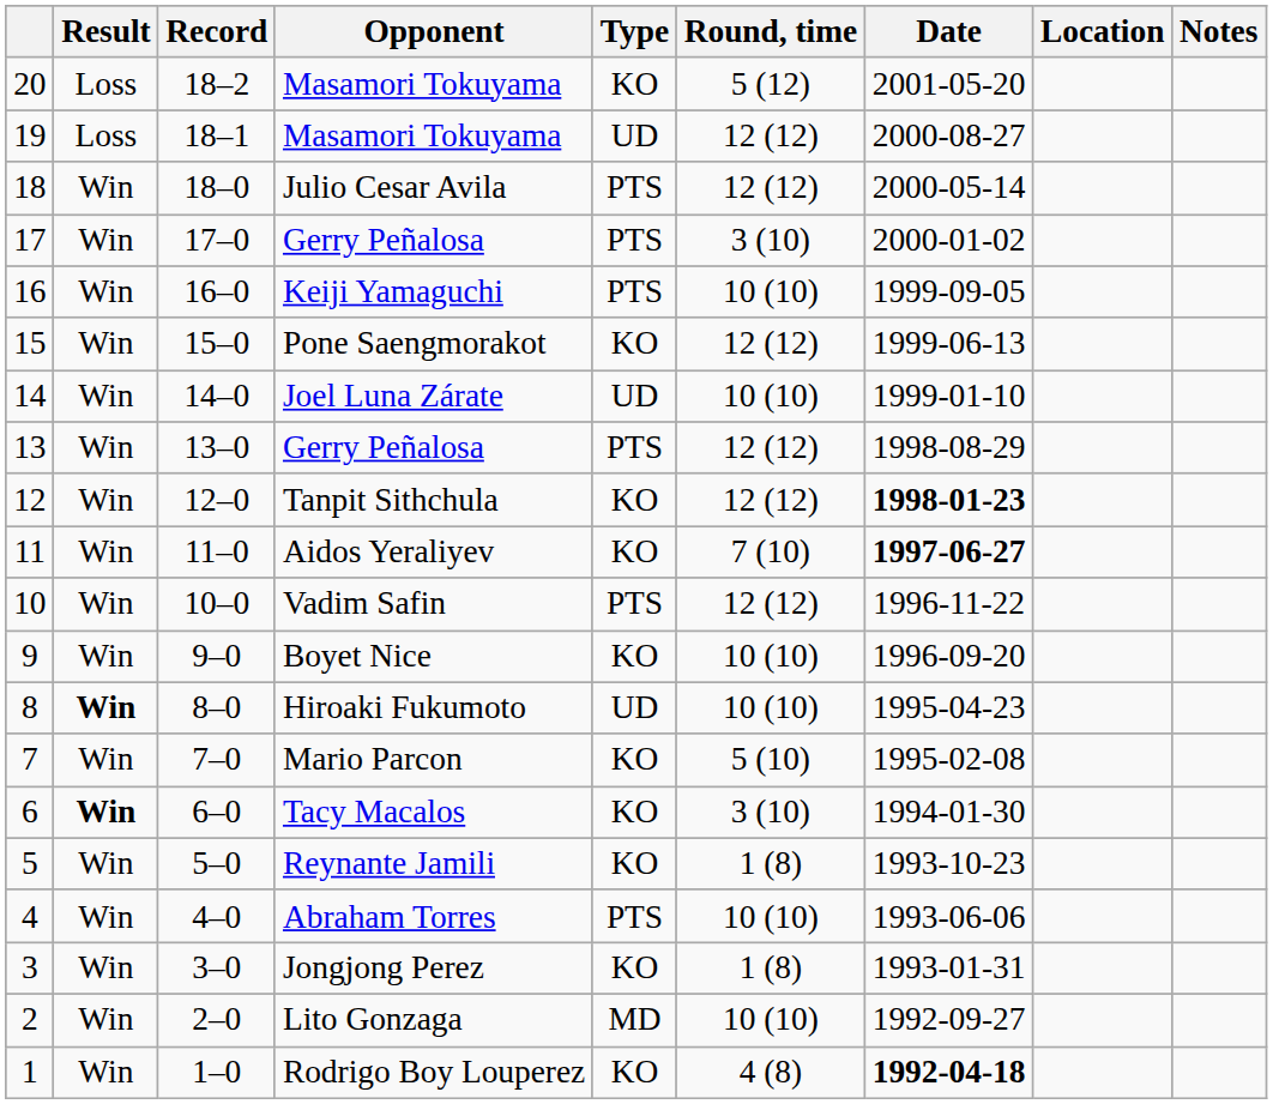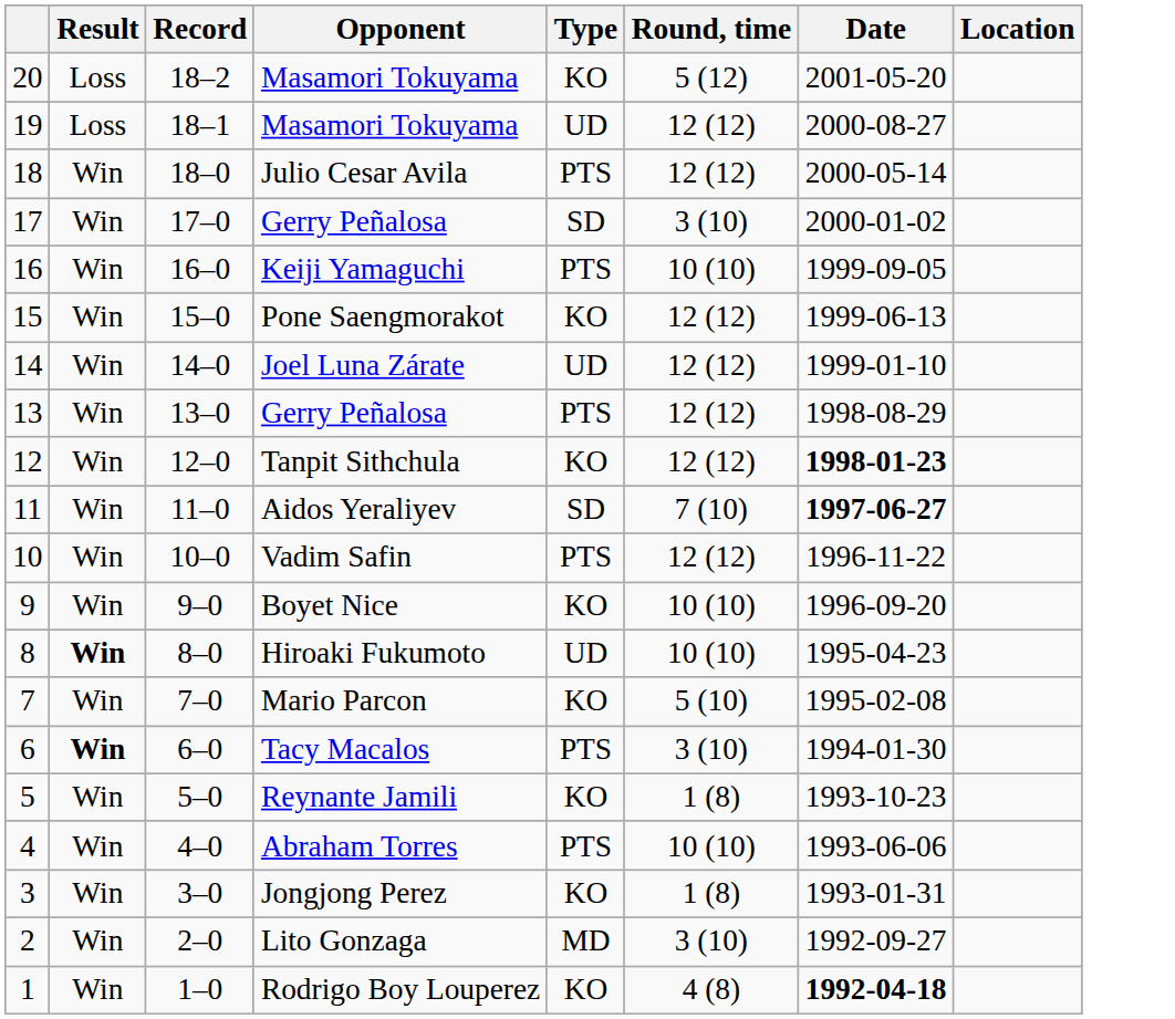 <table class=wikitable style=text-align:center>
 <tr>
 <th></th>
 <th>Result</th>
 <th>Record</th>
 <th>Opponent</th>
 <th>Type</th>
 <th>Round, time</th>
 <th>Date</th>
 <th>Location</th>
-<th>Notes</th>
 </tr>
 <tr>
 <td>20</td>
 <td>Loss</td>
 <td>18–2</td>
 <td align=left><a href='#'>Masamori Tokuyama</a></td>
 <td>KO</td>
 <td>5 (12)</td>
 <td>2001-05-20</td>
-<td align=left></td>
 <td align=left></td>
 </tr>
 <tr>
 <td>19</td>
 <td>Loss</td>
 <td>18–1</td>
 <td align=left><a href='#'>Masamori Tokuyama</a></td>
 <td>UD</td>
 <td>12 (12)</td>
 <td>2000-08-27</td>
 <td align=left></td>
-<td align=left></td>
 </tr>
 <tr>
 <td>18</td>
 <td>Win</td>
 <td>18–0</td>
 <td align=left>Julio Cesar Avila</td>
 <td>PTS</td>
 <td>12 (12)</td>
 <td>2000-05-14</td>
 <td align=left></td>
-<td align=left></td>
 </tr>
 <tr>
 <td>17</td>
 <td>Win</td>
 <td>17–0</td>
 <td align=left><a href='#'>Gerry Peñalosa</a></td>
-<td>PTS</td>
+<td>SD</td>
 <td>3 (10)</td>
 <td>2000-01-02</td>
-<td align=left></td>
 <td align=left></td>
 </tr>
 <tr>
 <td>16</td>
 <td>Win</td>
 <td>16–0</td>
 <td align=left><a href='#'>Keiji Yamaguchi</a></td>
 <td>PTS</td>
 <td>10 (10)</td>
 <td>1999-09-05</td>
 <td align=left></td>
-<td align=left></td>
 </tr>
 <tr>
 <td>15</td>
 <td>Win</td>
 <td>15–0</td>
 <td align=left>Pone Saengmorakot</td>
 <td>KO</td>
 <td>12 (12)</td>
 <td>1999-06-13</td>
 <td align=left></td>
-<td align=left></td>
 </tr>
 <tr>
 <td>14</td>
 <td>Win</td>
 <td>14–0</td>
 <td align=left><a href='#'>Joel Luna Zárate</a></td>
 <td>UD</td>
-<td>10 (10)</td>
+<td>12 (12)</td>
 <td>1999-01-10</td>
-<td align=left></td>
 <td align=left></td>
 </tr>
 <tr>
 <td>13</td>
 <td>Win</td>
 <td>13–0</td>
 <td align=left><a href='#'>Gerry Peñalosa</a></td>
 <td>PTS</td>
 <td>12 (12)</td>
 <td>1998-08-29</td>
 <td align=left></td>
-<td align=left></td>
 </tr>
 <tr>
 <td>12</td>
 <td>Win</td>
 <td>12–0</td>
 <td align=left>Tanpit Sithchula</td>
 <td>KO</td>
 <td>12 (12)</td>
 <td><strong>1998-01-23</strong></td>
 <td align=left></td>
-<td align=left></td>
 </tr>
 <tr>
 <td>11</td>
 <td>Win</td>
 <td>11–0</td>
 <td align=left>Aidos Yeraliyev</td>
-<td>KO</td>
+<td>SD</td>
 <td>7 (10)</td>
 <td><strong>1997-06-27</strong></td>
-<td align=left></td>
 <td align=left></td>
 </tr>
 <tr>
 <td>10</td>
 <td>Win</td>
 <td>10–0</td>
 <td align=left>Vadim Safin</td>
 <td>PTS</td>
 <td>12 (12)</td>
 <td>1996-11-22</td>
 <td align=left></td>
-<td align=left></td>
 </tr>
 <tr>
 <td>9</td>
 <td>Win</td>
 <td>9–0</td>
 <td align=left>Boyet Nice</td>
 <td>KO</td>
 <td>10 (10)</td>
 <td>1996-09-20</td>
-<td align=left></td>
 <td align=left></td>
 </tr>
 <tr>
 <td>8</td>
 <td><strong>Win</strong></td>
 <td>8–0</td>
 <td align=left>Hiroaki Fukumoto</td>
 <td>UD</td>
 <td>10 (10)</td>
 <td>1995-04-23</td>
 <td align=left></td>
-<td align=left></td>
 </tr>
 <tr>
 <td>7</td>
 <td>Win</td>
 <td>7–0</td>
 <td align=left>Mario Parcon</td>
 <td>KO</td>
 <td>5 (10)</td>
 <td>1995-02-08</td>
 <td align=left></td>
-<td align=left></td>
 </tr>
 <tr>
 <td>6</td>
 <td><strong>Win</strong></td>
 <td>6–0</td>
 <td align=left><a href='#'>Tacy Macalos</a></td>
-<td>KO</td>
+<td>PTS</td>
 <td>3 (10)</td>
 <td>1994-01-30</td>
-<td align=left></td>
 <td align=left></td>
 </tr>
 <tr>
 <td>5</td>
 <td>Win</td>
 <td>5–0</td>
 <td align=left><a href='#'>Reynante Jamili</a></td>
 <td>KO</td>
 <td>1 (8)</td>
 <td>1993-10-23</td>
 <td align=left></td>
-<td align=left></td>
 </tr>
 <tr>
 <td>4</td>
 <td>Win</td>
 <td>4–0</td>
 <td align=left><a href='#'>Abraham Torres</a></td>
 <td>PTS</td>
 <td>10 (10)</td>
 <td>1993-06-06</td>
-<td align=left></td>
 <td align=left></td>
 </tr>
 <tr>
 <td>3</td>
 <td>Win</td>
 <td>3–0</td>
 <td align=left>Jongjong Perez</td>
 <td>KO</td>
 <td>1 (8)</td>
 <td>1993-01-31</td>
 <td align=left></td>
-<td align=left></td>
 </tr>
 <tr>
 <td>2</td>
 <td>Win</td>
 <td>2–0</td>
 <td align=left>Lito Gonzaga</td>
 <td>MD</td>
-<td>10 (10)</td>
+<td>3 (10)</td>
 <td>1992-09-27</td>
-<td align=left></td>
 <td align=left></td>
 </tr>
 <tr>
 <td>1</td>
 <td>Win</td>
 <td>1–0</td>
 <td align=left>Rodrigo Boy Louperez</td>
 <td>KO</td>
 <td>4 (8)</td>
 <td><strong>1992-04-18</strong></td>
 <td align=left></td>
-<td align=left></td>
 </tr>
 </table>
